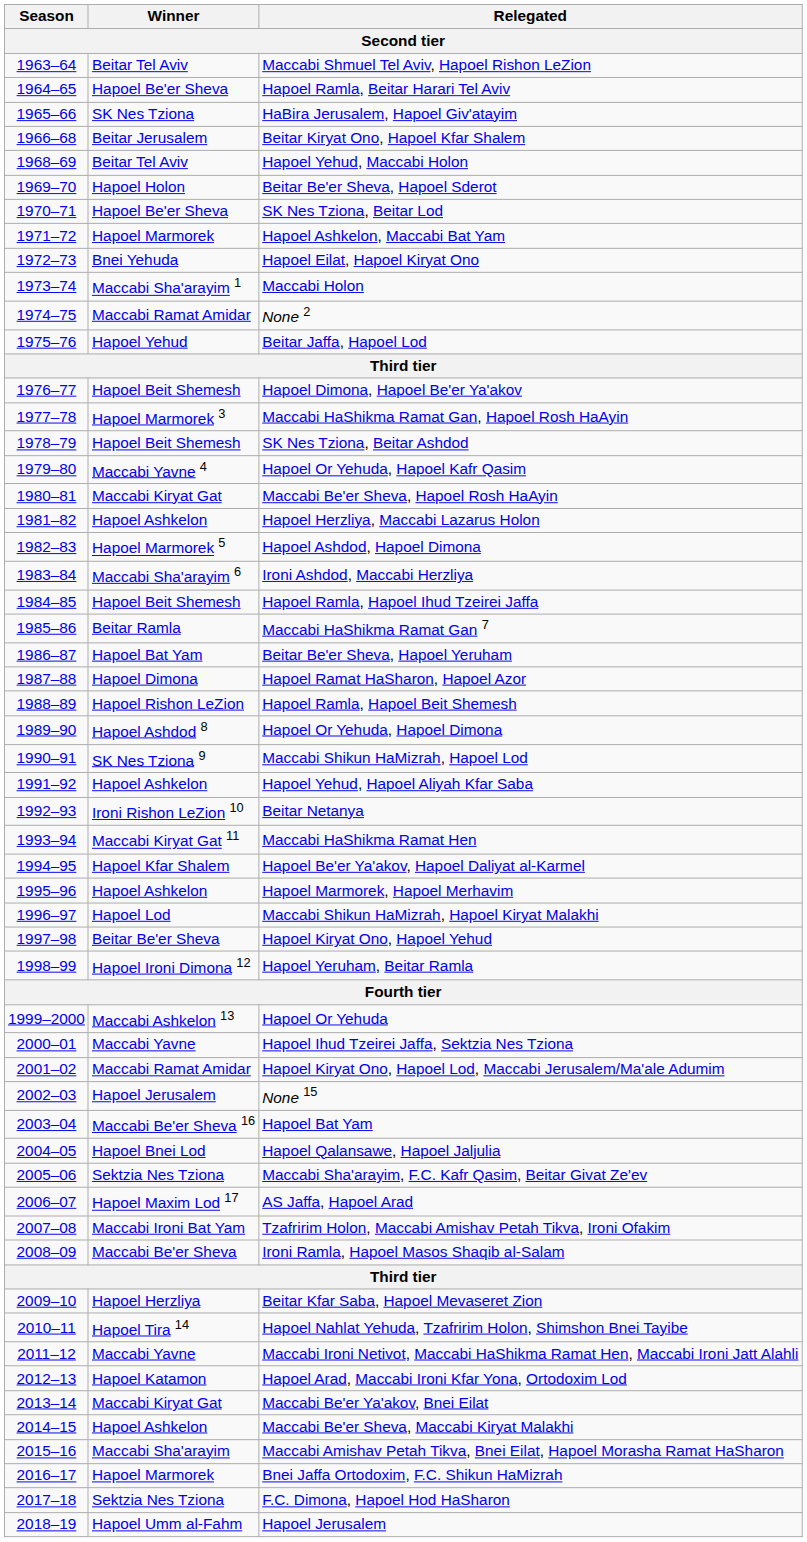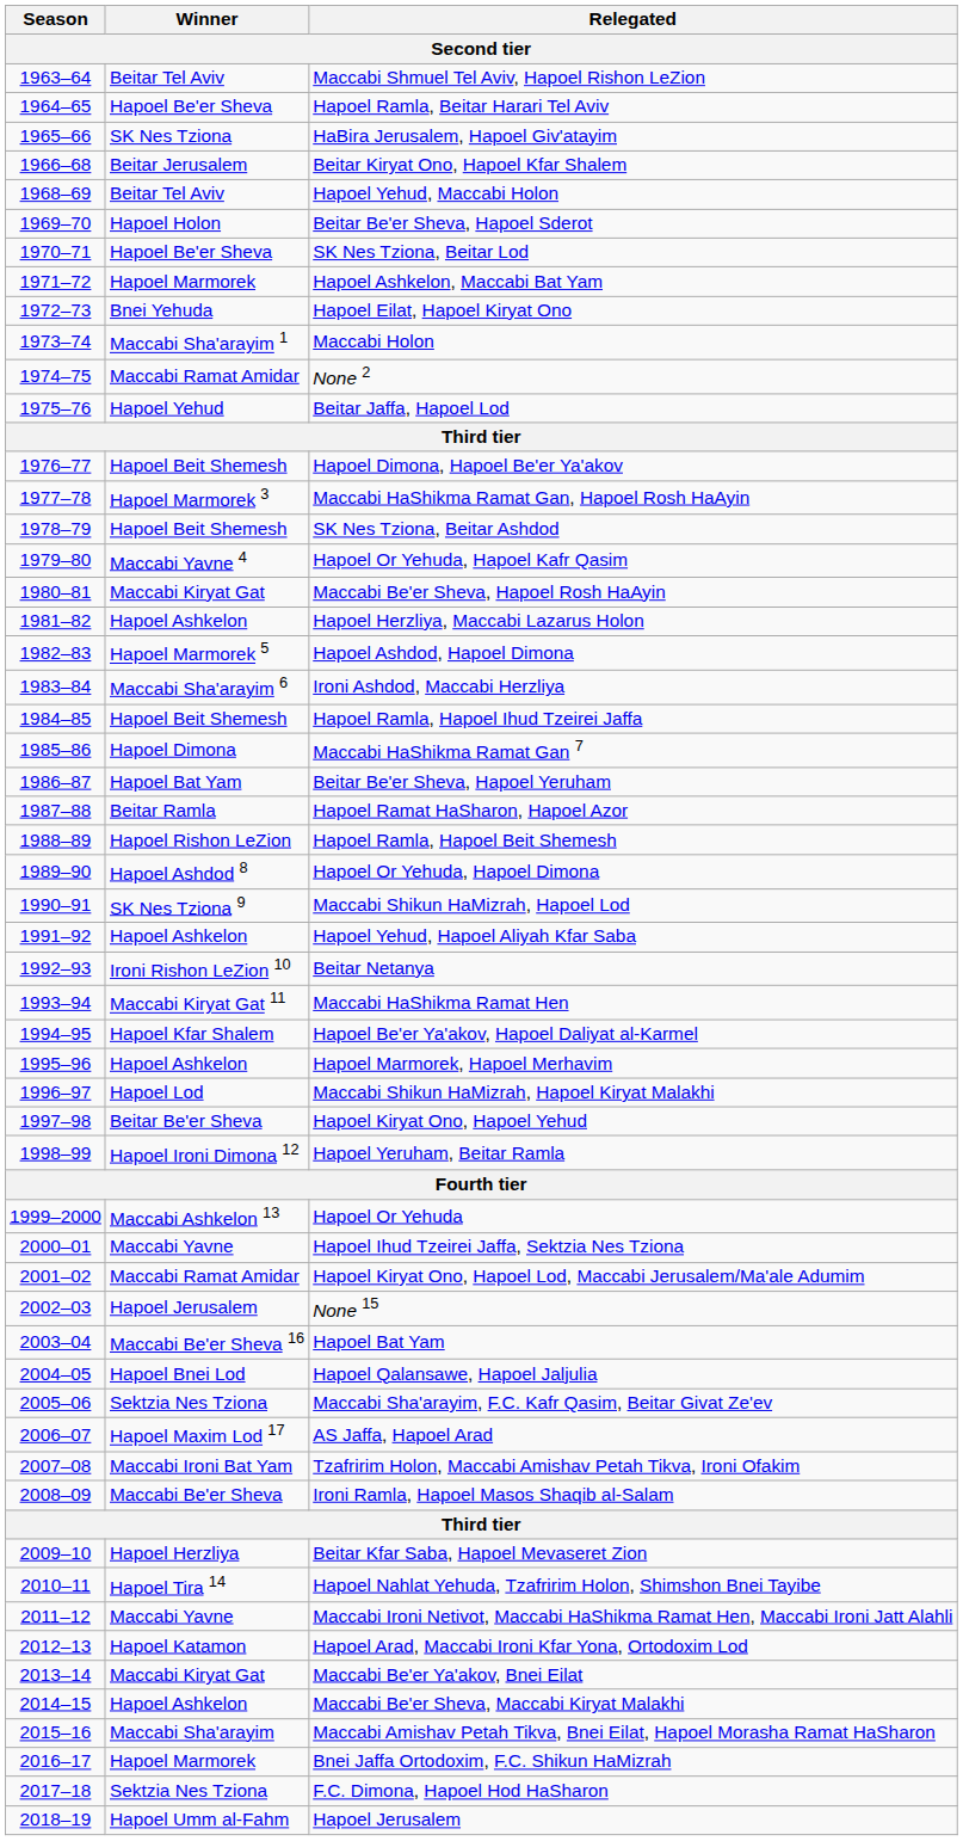 <table class="wikitable" style="text-align:left;">
 <tr>
 <th>Season</th>
 <th>Winner</th>
 <th>Relegated</th>
 </tr>
 <tr>
 <th colspan=3>Second tier</th>
 </tr>
 <tr>
 <td align="center"><a href='#'>1963–64</a></td>
 <td><a href='#'>Beitar Tel Aviv</a></td>
 <td><a href='#'>Maccabi Shmuel Tel Aviv</a>, <a href='#'>Hapoel Rishon LeZion</a></td>
 </tr>
 <tr>
 <td align="center"><a href='#'>1964–65</a></td>
 <td><a href='#'>Hapoel Be'er Sheva</a></td>
 <td><a href='#'>Hapoel Ramla</a>, <a href='#'>Beitar Harari Tel Aviv</a></td>
 </tr>
 <tr>
 <td align="center"><a href='#'>1965–66</a></td>
 <td><a href='#'>SK Nes Tziona</a></td>
 <td><a href='#'>HaBira Jerusalem</a>, <a href='#'>Hapoel Giv'atayim</a></td>
 </tr>
 <tr>
 <td align="center"><a href='#'>1966–68</a></td>
 <td><a href='#'>Beitar Jerusalem</a></td>
 <td><a href='#'>Beitar Kiryat Ono</a>, <a href='#'>Hapoel Kfar Shalem</a></td>
 </tr>
 <tr>
 <td align="center"><a href='#'>1968–69</a></td>
 <td><a href='#'>Beitar Tel Aviv</a></td>
 <td><a href='#'>Hapoel Yehud</a>, <a href='#'>Maccabi Holon</a></td>
 </tr>
 <tr>
 <td align="center"><a href='#'>1969–70</a></td>
 <td><a href='#'>Hapoel Holon</a></td>
 <td><a href='#'>Beitar Be'er Sheva</a>, <a href='#'>Hapoel Sderot</a></td>
 </tr>
 <tr>
 <td align="center"><a href='#'>1970–71</a></td>
 <td><a href='#'>Hapoel Be'er Sheva</a></td>
 <td><a href='#'>SK Nes Tziona</a>, <a href='#'>Beitar Lod</a></td>
 </tr>
 <tr>
 <td align="center"><a href='#'>1971–72</a></td>
 <td><a href='#'>Hapoel Marmorek</a></td>
 <td><a href='#'>Hapoel Ashkelon</a>, <a href='#'>Maccabi Bat Yam</a></td>
 </tr>
 <tr>
 <td align="center"><a href='#'>1972–73</a></td>
 <td><a href='#'>Bnei Yehuda</a></td>
 <td><a href='#'>Hapoel Eilat</a>, <a href='#'>Hapoel Kiryat Ono</a></td>
 </tr>
 <tr>
 <td align="center"><a href='#'>1973–74</a></td>
 <td><a href='#'>Maccabi Sha'arayim</a> <sup>1</sup></td>
 <td><a href='#'>Maccabi Holon</a></td>
 </tr>
 <tr>
 <td align="center"><a href='#'>1974–75</a></td>
 <td><a href='#'>Maccabi Ramat Amidar</a></td>
 <td><em>None</em> <sup>2</sup></td>
 </tr>
 <tr>
 <td align="center"><a href='#'>1975–76</a></td>
 <td><a href='#'>Hapoel Yehud</a></td>
 <td><a href='#'>Beitar Jaffa</a>, <a href='#'>Hapoel Lod</a></td>
 </tr>
 <tr>
 <th colspan=3>Third tier</th>
 </tr>
 <tr>
 <td align="center"><a href='#'>1976–77</a></td>
 <td><a href='#'>Hapoel Beit Shemesh</a></td>
 <td><a href='#'>Hapoel Dimona</a>, <a href='#'>Hapoel Be'er Ya'akov</a></td>
 </tr>
 <tr>
 <td align="center"><a href='#'>1977–78</a></td>
 <td><a href='#'>Hapoel Marmorek</a> <sup>3</sup></td>
 <td><a href='#'>Maccabi HaShikma Ramat Gan</a>, <a href='#'>Hapoel Rosh HaAyin</a></td>
 </tr>
 <tr>
 <td align="center"><a href='#'>1978–79</a></td>
 <td><a href='#'>Hapoel Beit Shemesh</a></td>
 <td><a href='#'>SK Nes Tziona</a>, <a href='#'>Beitar Ashdod</a></td>
 </tr>
 <tr>
 <td align="center"><a href='#'>1979–80</a></td>
 <td><a href='#'>Maccabi Yavne</a> <sup>4</sup></td>
 <td><a href='#'>Hapoel Or Yehuda</a>, <a href='#'>Hapoel Kafr Qasim</a></td>
 </tr>
 <tr>
 <td align="center"><a href='#'>1980–81</a></td>
 <td><a href='#'>Maccabi Kiryat Gat</a></td>
 <td><a href='#'>Maccabi Be'er Sheva</a>, <a href='#'>Hapoel Rosh HaAyin</a></td>
 </tr>
 <tr>
 <td align="center"><a href='#'>1981–82</a></td>
 <td><a href='#'>Hapoel Ashkelon</a></td>
 <td><a href='#'>Hapoel Herzliya</a>, <a href='#'>Maccabi Lazarus Holon</a></td>
 </tr>
 <tr>
 <td align="center"><a href='#'>1982–83</a></td>
 <td><a href='#'>Hapoel Marmorek</a> <sup>5</sup></td>
 <td><a href='#'>Hapoel Ashdod</a>, <a href='#'>Hapoel Dimona</a></td>
 </tr>
 <tr>
 <td align="center"><a href='#'>1983–84</a></td>
 <td><a href='#'>Maccabi Sha'arayim</a> <sup>6</sup></td>
 <td><a href='#'>Ironi Ashdod</a>, <a href='#'>Maccabi Herzliya</a></td>
 </tr>
 <tr>
 <td align="center"><a href='#'>1984–85</a></td>
 <td><a href='#'>Hapoel Beit Shemesh</a></td>
 <td><a href='#'>Hapoel Ramla</a>, <a href='#'>Hapoel Ihud Tzeirei Jaffa</a></td>
 </tr>
 <tr>
 <td align="center"><a href='#'>1985–86</a></td>
-<td><a href='#'>Beitar Ramla</a></td>
+<td><a href='#'>Hapoel Dimona</a></td>
 <td><a href='#'>Maccabi HaShikma Ramat Gan</a> <sup>7</sup></td>
 </tr>
 <tr>
 <td align="center"><a href='#'>1986–87</a></td>
 <td><a href='#'>Hapoel Bat Yam</a></td>
 <td><a href='#'>Beitar Be'er Sheva</a>, <a href='#'>Hapoel Yeruham</a></td>
 </tr>
 <tr>
 <td align="center"><a href='#'>1987–88</a></td>
-<td><a href='#'>Hapoel Dimona</a></td>
+<td><a href='#'>Beitar Ramla</a></td>
 <td><a href='#'>Hapoel Ramat HaSharon</a>, <a href='#'>Hapoel Azor</a></td>
 </tr>
 <tr>
 <td align="center"><a href='#'>1988–89</a></td>
 <td><a href='#'>Hapoel Rishon LeZion</a></td>
 <td><a href='#'>Hapoel Ramla</a>, <a href='#'>Hapoel Beit Shemesh</a></td>
 </tr>
 <tr>
 <td align="center"><a href='#'>1989–90</a></td>
 <td><a href='#'>Hapoel Ashdod</a> <sup>8</sup></td>
 <td><a href='#'>Hapoel Or Yehuda</a>, <a href='#'>Hapoel Dimona</a></td>
 </tr>
 <tr>
 <td align="center"><a href='#'>1990–91</a></td>
 <td><a href='#'>SK Nes Tziona</a> <sup>9</sup></td>
 <td><a href='#'>Maccabi Shikun HaMizrah</a>, <a href='#'>Hapoel Lod</a></td>
 </tr>
 <tr>
 <td align="center"><a href='#'>1991–92</a></td>
 <td><a href='#'>Hapoel Ashkelon</a></td>
 <td><a href='#'>Hapoel Yehud</a>, <a href='#'>Hapoel Aliyah Kfar Saba</a></td>
 </tr>
 <tr>
 <td align="center"><a href='#'>1992–93</a></td>
 <td><a href='#'>Ironi Rishon LeZion</a> <sup>10</sup></td>
 <td><a href='#'>Beitar Netanya</a></td>
 </tr>
 <tr>
 <td align="center"><a href='#'>1993–94</a></td>
 <td><a href='#'>Maccabi Kiryat Gat</a> <sup>11</sup></td>
 <td><a href='#'>Maccabi HaShikma Ramat Hen</a></td>
 </tr>
 <tr>
 <td align="center"><a href='#'>1994–95</a></td>
 <td><a href='#'>Hapoel Kfar Shalem</a></td>
 <td><a href='#'>Hapoel Be'er Ya'akov</a>, <a href='#'>Hapoel Daliyat al-Karmel</a></td>
 </tr>
 <tr>
 <td align="center"><a href='#'>1995–96</a></td>
 <td><a href='#'>Hapoel Ashkelon</a></td>
 <td><a href='#'>Hapoel Marmorek</a>, <a href='#'>Hapoel Merhavim</a></td>
 </tr>
 <tr>
 <td align="center"><a href='#'>1996–97</a></td>
 <td><a href='#'>Hapoel Lod</a></td>
 <td><a href='#'>Maccabi Shikun HaMizrah</a>, <a href='#'>Hapoel Kiryat Malakhi</a></td>
 </tr>
 <tr>
 <td align="center"><a href='#'>1997–98</a></td>
 <td><a href='#'>Beitar Be'er Sheva</a></td>
 <td><a href='#'>Hapoel Kiryat Ono</a>, <a href='#'>Hapoel Yehud</a></td>
 </tr>
 <tr>
 <td align="center"><a href='#'>1998–99</a></td>
 <td><a href='#'>Hapoel Ironi Dimona</a> <sup>12</sup></td>
 <td><a href='#'>Hapoel Yeruham</a>, <a href='#'>Beitar Ramla</a></td>
 </tr>
 <tr>
 <th colspan=3>Fourth tier</th>
 </tr>
 <tr>
 <td align="center"><a href='#'>1999–2000</a></td>
 <td><a href='#'>Maccabi Ashkelon</a> <sup>13</sup></td>
 <td><a href='#'>Hapoel Or Yehuda</a></td>
 </tr>
 <tr>
 <td align="center"><a href='#'>2000–01</a></td>
 <td><a href='#'>Maccabi Yavne</a></td>
 <td><a href='#'>Hapoel Ihud Tzeirei Jaffa</a>, <a href='#'>Sektzia Nes Tziona</a></td>
 </tr>
 <tr>
 <td align="center"><a href='#'>2001–02</a></td>
 <td><a href='#'>Maccabi Ramat Amidar</a></td>
 <td><a href='#'>Hapoel Kiryat Ono</a>, <a href='#'>Hapoel Lod</a>, <a href='#'>Maccabi Jerusalem/Ma'ale Adumim</a></td>
 </tr>
 <tr>
 <td align="center"><a href='#'>2002–03</a></td>
 <td><a href='#'>Hapoel Jerusalem</a></td>
 <td><em>None</em> <sup>15</sup></td>
 </tr>
 <tr>
 <td align="center"><a href='#'>2003–04</a></td>
 <td><a href='#'>Maccabi Be'er Sheva</a> <sup>16</sup></td>
 <td><a href='#'>Hapoel Bat Yam</a></td>
 </tr>
 <tr>
 <td align="center"><a href='#'>2004–05</a></td>
 <td><a href='#'>Hapoel Bnei Lod</a></td>
 <td><a href='#'>Hapoel Qalansawe</a>, <a href='#'>Hapoel Jaljulia</a></td>
 </tr>
 <tr>
 <td align="center"><a href='#'>2005–06</a></td>
 <td><a href='#'>Sektzia Nes Tziona</a></td>
 <td><a href='#'>Maccabi Sha'arayim</a>, <a href='#'>F.C. Kafr Qasim</a>, <a href='#'>Beitar Givat Ze'ev</a></td>
 </tr>
 <tr>
 <td align="center"><a href='#'>2006–07</a></td>
 <td><a href='#'>Hapoel Maxim Lod</a> <sup>17</sup></td>
 <td><a href='#'>AS Jaffa</a>, <a href='#'>Hapoel Arad</a></td>
 </tr>
 <tr>
 <td align="center"><a href='#'>2007–08</a></td>
 <td><a href='#'>Maccabi Ironi Bat Yam</a></td>
 <td><a href='#'>Tzafririm Holon</a>, <a href='#'>Maccabi Amishav Petah Tikva</a>, <a href='#'>Ironi Ofakim</a></td>
 </tr>
 <tr>
 <td align="center"><a href='#'>2008–09</a></td>
 <td><a href='#'>Maccabi Be'er Sheva</a></td>
 <td><a href='#'>Ironi Ramla</a>, <a href='#'>Hapoel Masos Shaqib al-Salam</a></td>
 </tr>
 <tr>
 <th colspan=3>Third tier</th>
 </tr>
 <tr>
 <td align="center"><a href='#'>2009–10</a></td>
 <td><a href='#'>Hapoel Herzliya</a></td>
 <td><a href='#'>Beitar Kfar Saba</a>, <a href='#'>Hapoel Mevaseret Zion</a></td>
 </tr>
 <tr>
 <td align=center><a href='#'>2010–11</a></td>
 <td><a href='#'>Hapoel Tira</a> <sup>14</sup></td>
 <td><a href='#'>Hapoel Nahlat Yehuda</a>, <a href='#'>Tzafririm Holon</a>, <a href='#'>Shimshon Bnei Tayibe</a></td>
 </tr>
 <tr>
 <td align=center><a href='#'>2011–12</a></td>
 <td><a href='#'>Maccabi Yavne</a></td>
 <td><a href='#'>Maccabi Ironi Netivot</a>, <a href='#'>Maccabi HaShikma Ramat Hen</a>, <a href='#'>Maccabi Ironi Jatt Alahli</a></td>
 </tr>
 <tr>
 <td align=center><a href='#'>2012–13</a></td>
 <td><a href='#'>Hapoel Katamon</a></td>
 <td><a href='#'>Hapoel Arad</a>, <a href='#'>Maccabi Ironi Kfar Yona</a>, <a href='#'>Ortodoxim Lod</a></td>
 </tr>
 <tr>
 <td align=center><a href='#'>2013–14</a></td>
 <td><a href='#'>Maccabi Kiryat Gat</a></td>
 <td><a href='#'>Maccabi Be'er Ya'akov</a>, <a href='#'>Bnei Eilat</a></td>
 </tr>
 <tr>
 <td align=center><a href='#'>2014–15</a></td>
 <td><a href='#'>Hapoel Ashkelon</a></td>
 <td><a href='#'>Maccabi Be'er Sheva</a>, <a href='#'>Maccabi Kiryat Malakhi</a></td>
 </tr>
 <tr>
 <td align=center><a href='#'>2015–16</a></td>
 <td><a href='#'>Maccabi Sha'arayim</a></td>
 <td><a href='#'>Maccabi Amishav Petah Tikva</a>, <a href='#'>Bnei Eilat</a>, <a href='#'>Hapoel Morasha Ramat HaSharon</a></td>
 </tr>
 <tr>
 <td align=center><a href='#'>2016–17</a></td>
 <td><a href='#'>Hapoel Marmorek</a></td>
 <td><a href='#'>Bnei Jaffa Ortodoxim</a>, <a href='#'>F.C. Shikun HaMizrah</a></td>
 </tr>
 <tr>
 <td align=center><a href='#'>2017–18</a></td>
 <td><a href='#'>Sektzia Nes Tziona</a></td>
 <td><a href='#'>F.C. Dimona</a>, <a href='#'>Hapoel Hod HaSharon</a></td>
 </tr>
 <tr>
 <td align=center><a href='#'>2018–19</a></td>
 <td><a href='#'>Hapoel Umm al-Fahm</a></td>
 <td><a href='#'>Hapoel Jerusalem</a></td>
 </tr>
 </table>
